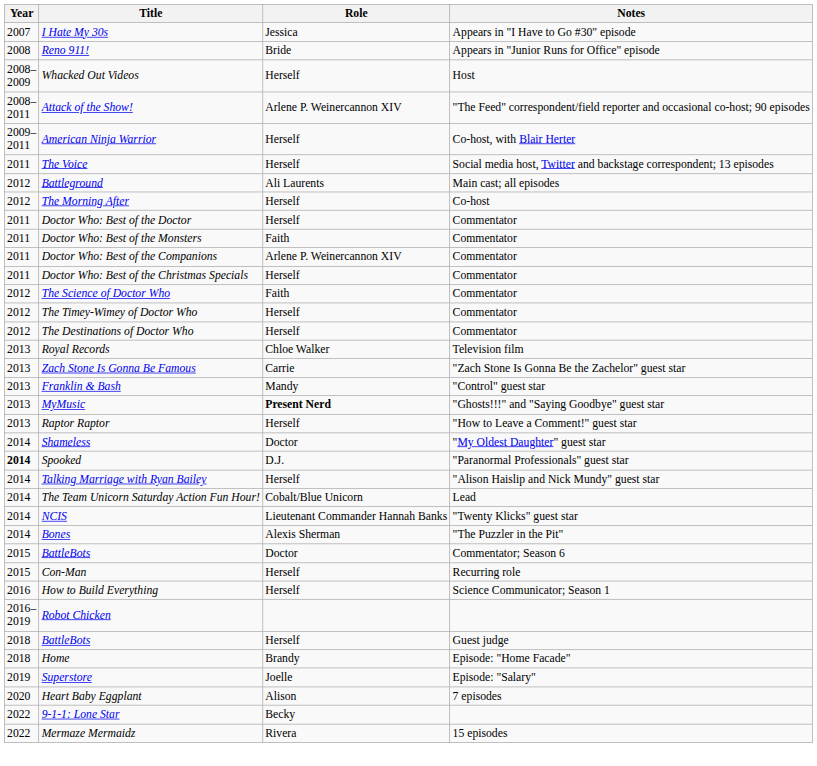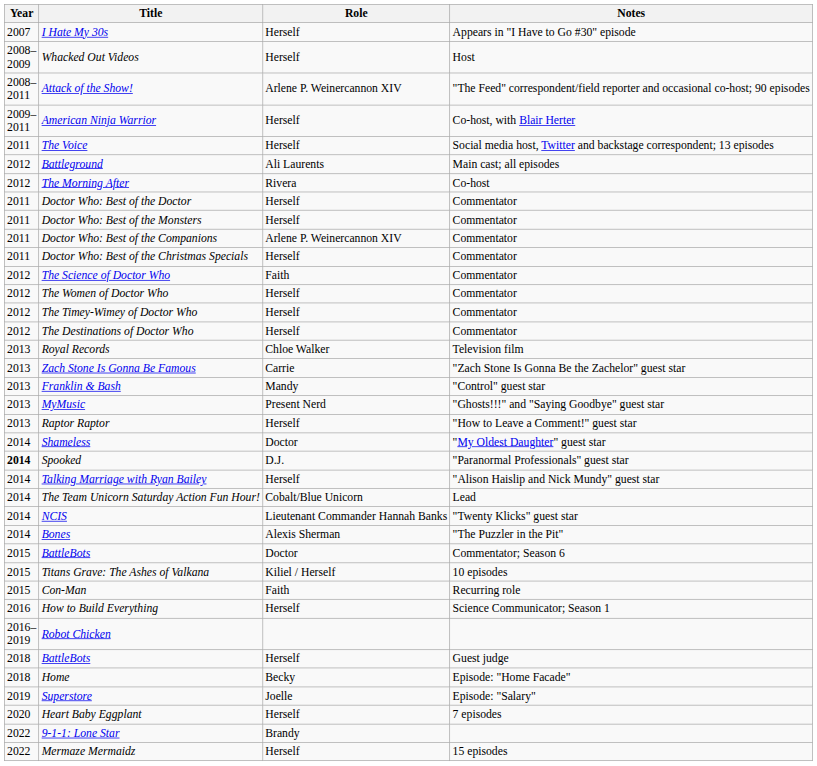 <table class="wikitable sortable">
 <tr>
 <th scope="col">Year</th>
 <th scope="col">Title</th>
 <th scope="col">Role</th>
 <th scope="col" class="unsortable">Notes</th>
 </tr>
 <tr>
 <td>2007</td>
 <td><em><a href='#'>I Hate My 30s</a></em></td>
-<td>Jessica</td>
+<td>Herself</td>
 <td>Appears in "I Have to Go #30" episode</td>
-</tr>
-<tr>
-<td>2008</td>
-<td><em><a href='#'>Reno 911!</a></em></td>
-<td>Bride</td>
-<td>Appears in "Junior Runs for Office" episode</td>
 </tr>
 <tr>
 <td>2008–<br>2009</td>
 <td><em>Whacked Out Videos</em></td>
 <td>Herself</td>
 <td>Host</td>
 </tr>
 <tr>
 <td>2008–<br>2011</td>
 <td><em><a href='#'>Attack of the Show!</a></em></td>
 <td>Arlene P. Weinercannon XIV</td>
 <td>"The Feed" correspondent/field reporter and occasional co-host; 90 episodes</td>
 </tr>
 <tr>
 <td>2009–<br>2011</td>
 <td><em><a href='#'>American Ninja Warrior</a></em></td>
 <td>Herself</td>
 <td>Co-host, with <a href='#'>Blair Herter</a></td>
 </tr>
 <tr>
 <td>2011</td>
 <td><em><a href='#'>The Voice</a></em></td>
 <td>Herself</td>
 <td>Social media host, <a href='#'>Twitter</a> and backstage correspondent; 13 episodes</td>
 </tr>
 <tr>
 <td>2012</td>
 <td><em><a href='#'>Battleground</a></em></td>
 <td>Ali Laurents</td>
 <td>Main cast; all episodes</td>
 </tr>
 <tr>
 <td>2012</td>
 <td><em><a href='#'>The Morning After</a></em></td>
-<td>Herself</td>
+<td>Rivera</td>
 <td>Co-host</td>
 </tr>
 <tr>
 <td>2011</td>
 <td><em>Doctor Who: Best of the Doctor</em></td>
 <td>Herself</td>
 <td>Commentator</td>
 </tr>
 <tr>
 <td>2011</td>
 <td><em>Doctor Who: Best of the Monsters</em></td>
-<td>Faith</td>
+<td>Herself</td>
 <td>Commentator</td>
 </tr>
 <tr>
 <td>2011</td>
 <td><em>Doctor Who: Best of the Companions</em></td>
 <td>Arlene P. Weinercannon XIV</td>
 <td>Commentator</td>
 </tr>
 <tr>
 <td>2011</td>
 <td><em>Doctor Who: Best of the Christmas Specials</em></td>
 <td>Herself</td>
 <td>Commentator</td>
 </tr>
 <tr>
 <td>2012</td>
 <td><em><a href='#'>The Science of Doctor Who</a></em></td>
 <td>Faith</td>
+<td>Commentator</td>
+</tr>
+<tr>
+<td>2012</td>
+<td><em>The Women of Doctor Who</em></td>
+<td>Herself</td>
 <td>Commentator</td>
 </tr>
 <tr>
 <td>2012</td>
 <td><em>The Timey-Wimey of Doctor Who</em></td>
 <td>Herself</td>
 <td>Commentator</td>
 </tr>
 <tr>
 <td>2012</td>
 <td><em>The Destinations of Doctor Who</em></td>
 <td>Herself</td>
 <td>Commentator</td>
 </tr>
 <tr>
 <td>2013</td>
 <td><em>Royal Records</em></td>
 <td>Chloe Walker</td>
 <td>Television film</td>
 </tr>
 <tr>
 <td>2013</td>
 <td><em><a href='#'>Zach Stone Is Gonna Be Famous</a></em></td>
 <td>Carrie</td>
 <td>"Zach Stone Is Gonna Be the Zachelor" guest star</td>
 </tr>
 <tr>
 <td>2013</td>
 <td><em><a href='#'>Franklin & Bash</a></em></td>
 <td>Mandy</td>
 <td>"Control" guest star</td>
 </tr>
 <tr>
 <td>2013</td>
 <td><em><a href='#'>MyMusic</a></em></td>
-<td><strong>Present Nerd</strong></td>
+<td>Present Nerd</td>
 <td>"Ghosts!!!" and "Saying Goodbye" guest star</td>
 </tr>
 <tr>
 <td>2013</td>
 <td><em>Raptor Raptor</em></td>
 <td>Herself</td>
 <td>"How to Leave a Comment!" guest star</td>
 </tr>
 <tr>
 <td>2014</td>
 <td><em><a href='#'>Shameless</a></em></td>
 <td>Doctor</td>
 <td>"<a href='#'>My Oldest Daughter</a>" guest star</td>
 </tr>
 <tr>
 <td><strong>2014</strong></td>
 <td><em>Spooked</em></td>
 <td>D.J.</td>
 <td>"Paranormal Professionals" guest star</td>
 </tr>
 <tr>
 <td>2014</td>
 <td><em><a href='#'>Talking Marriage with Ryan Bailey</a></em></td>
 <td>Herself</td>
 <td>"Alison Haislip and Nick Mundy" guest star</td>
 </tr>
 <tr>
 <td>2014</td>
 <td><em>The Team Unicorn Saturday Action Fun Hour!</em></td>
 <td>Cobalt/Blue Unicorn</td>
 <td>Lead</td>
 </tr>
 <tr>
 <td>2014</td>
 <td><em><a href='#'>NCIS</a></em></td>
 <td>Lieutenant Commander Hannah Banks</td>
 <td>"Twenty Klicks" guest star</td>
 </tr>
 <tr>
 <td>2014</td>
 <td><em><a href='#'>Bones</a></em></td>
 <td>Alexis Sherman</td>
 <td>"The Puzzler in the Pit"</td>
 </tr>
 <tr>
 <td>2015</td>
 <td><em><a href='#'>BattleBots</a></em></td>
 <td>Doctor</td>
 <td>Commentator; Season 6</td>
 </tr>
 <tr>
 <td>2015</td>
+<td><em>Titans Grave: The Ashes of Valkana</em></td>
+<td>Kiliel / Herself</td>
+<td>10 episodes</td>
+</tr>
+<tr>
+<td>2015</td>
 <td><em>Con-Man</em></td>
-<td>Herself</td>
+<td>Faith</td>
 <td>Recurring role</td>
 </tr>
 <tr>
 <td>2016</td>
 <td><em>How to Build Everything</em></td>
 <td>Herself</td>
 <td>Science Communicator; Season 1</td>
 </tr>
 <tr>
 <td>2016–<br>2019</td>
 <td><em><a href='#'>Robot Chicken</a></em></td>
 <td></td>
 <td></td>
 </tr>
 <tr>
 <td>2018</td>
 <td><em><a href='#'>BattleBots</a></em></td>
 <td>Herself</td>
 <td>Guest judge</td>
 </tr>
 <tr>
 <td>2018</td>
 <td><em>Home</em></td>
-<td>Brandy</td>
+<td>Becky</td>
 <td>Episode: "Home Facade"</td>
 </tr>
 <tr>
 <td>2019</td>
 <td><em><a href='#'>Superstore</a></em></td>
 <td>Joelle</td>
 <td>Episode: "Salary"</td>
 </tr>
 <tr>
 <td>2020</td>
 <td><em>Heart Baby Eggplant</em></td>
-<td>Alison</td>
+<td>Herself</td>
 <td>7 episodes</td>
 </tr>
 <tr>
 <td>2022</td>
 <td><em><a href='#'>9-1-1: Lone Star</a></em></td>
-<td>Becky</td>
+<td>Brandy</td>
 <td></td>
 </tr>
 <tr>
 <td>2022</td>
 <td><em>Mermaze Mermaidz</em></td>
-<td>Rivera</td>
+<td>Herself</td>
 <td>15 episodes</td>
 </tr>
 </table>
